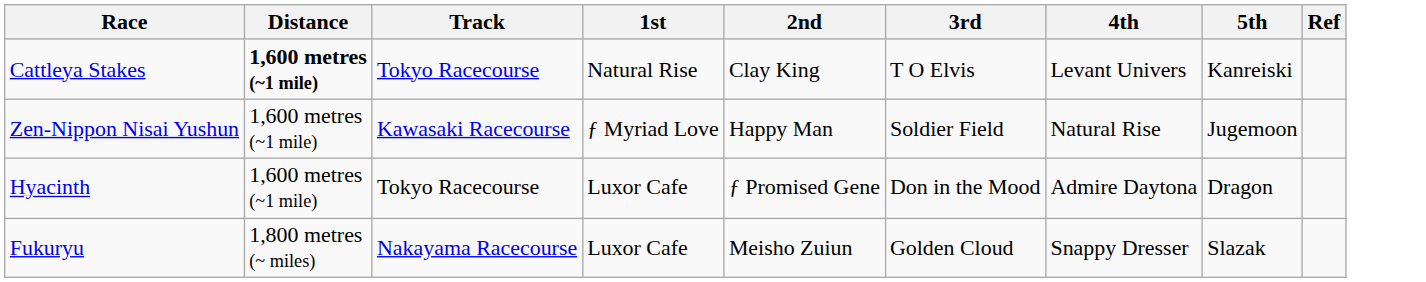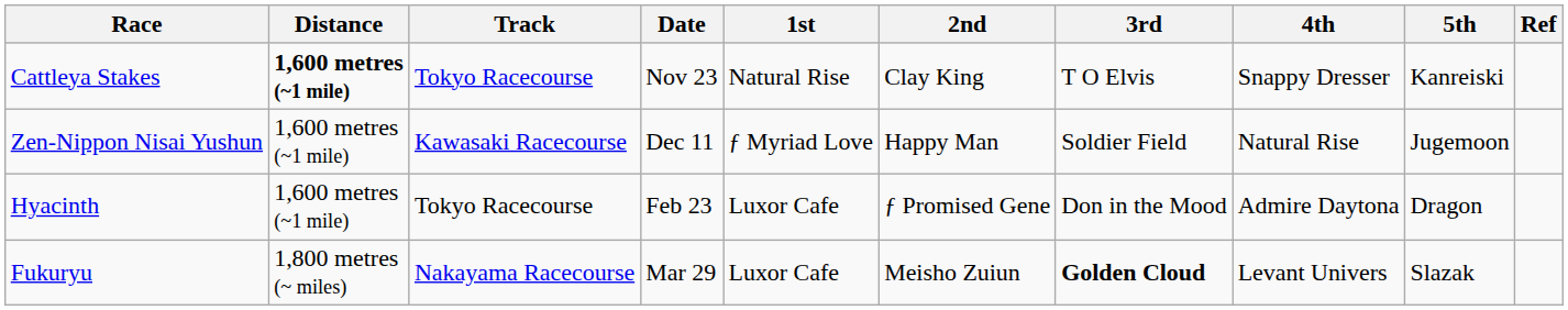 <table class="wikitable">
 <tr>
 <th>Race</th>
 <th>Distance</th>
 <th>Track</th>
+<th>Date</th>
 <th>1st</th>
 <th>2nd</th>
 <th>3rd</th>
 <th>4th</th>
 <th>5th</th>
 <th>Ref</th>
 </tr>
 <tr>
 <td><a href='#'>Cattleya Stakes</a></td>
 <td><strong>1,600 metres<br><small>(~1 mile)</small></strong></td>
 <td><a href='#'>Tokyo Racecourse</a></td>
+<td>Nov 23</td>
 <td>Natural Rise</td>
 <td>Clay King</td>
 <td>T O Elvis</td>
-<td>Levant Univers</td>
+<td>Snappy Dresser</td>
 <td>Kanreiski</td>
 <td></td>
 </tr>
 <tr>
 <td><a href='#'>Zen-Nippon Nisai Yushun</a></td>
 <td>1,600 metres<br><small>(~1 mile)</small></td>
 <td><a href='#'>Kawasaki Racecourse</a></td>
+<td>Dec 11</td>
 <td>ƒ Myriad Love</td>
 <td>Happy Man</td>
 <td>Soldier Field</td>
 <td>Natural Rise</td>
 <td>Jugemoon</td>
 <td>       </td>
 </tr>
 <tr>
 <td><a href='#'>Hyacinth</a></td>
 <td>1,600 metres<br><small>(~1 mile)</small></td>
 <td>Tokyo Racecourse</td>
+<td>Feb 23</td>
 <td>Luxor Cafe</td>
 <td>ƒ Promised Gene</td>
 <td>Don in the Mood</td>
 <td>Admire Daytona</td>
 <td>Dragon</td>
 <td></td>
 </tr>
 <tr>
 <td><a href='#'>Fukuryu</a></td>
 <td>1,800 metres<br><small>(~ miles)</small></td>
 <td><a href='#'>Nakayama Racecourse</a></td>
+<td>Mar 29</td>
 <td>Luxor Cafe</td>
 <td>Meisho Zuiun</td>
-<td>Golden Cloud</td>
-<td>Snappy Dresser</td>
+<td><strong>Golden Cloud</strong></td>
+<td>Levant Univers</td>
 <td>Slazak</td>
 <td></td>
 </tr>
 </table>
